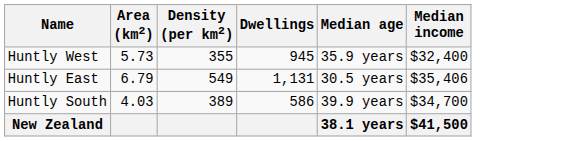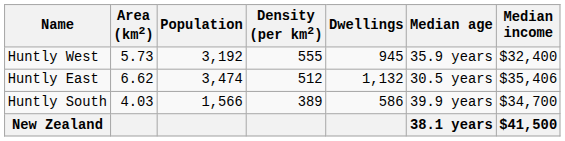 <table class="wikitable">
 <tr>
 <th>Name</th>
 <th>Area<br>(km<sup>2</sup>)</th>
+<th>Population</th>
 <th>Density<br>(per km<sup>2</sup>)</th>
 <th>Dwellings</th>
 <th>Median age</th>
 <th>Median<br>income</th>
 </tr>
 <tr>
 <td>Huntly West</td>
 <td style="text-align:right;">5.73</td>
-<td style="text-align:right;">355</td>
+<td style="text-align:right;">3,192</td>
+<td style="text-align:right;">555</td>
 <td style="text-align:right;">945</td>
 <td>35.9 years</td>
 <td>$32,400</td>
 </tr>
 <tr>
 <td>Huntly East</td>
-<td style="text-align:right;">6.79</td>
-<td style="text-align:right;">549</td>
-<td style="text-align:right;">1,131</td>
+<td style="text-align:right;">6.62</td>
+<td style="text-align:right;">3,474</td>
+<td style="text-align:right;">512</td>
+<td style="text-align:right;">1,132</td>
 <td>30.5 years</td>
 <td>$35,406</td>
 </tr>
 <tr>
 <td>Huntly South</td>
 <td style="text-align:right;">4.03</td>
+<td style="text-align:right;">1,566</td>
 <td style="text-align:right;">389</td>
 <td style="text-align:right;">586</td>
 <td>39.9 years</td>
 <td>$34,700</td>
 </tr>
 <tr>
 <th>New Zealand</th>
 <th></th>
 <th></th>
 <th></th>
+<th></th>
 <th>38.1 years</th>
 <th style="text-align:left;">$41,500</th>
 </tr>
 </table>
